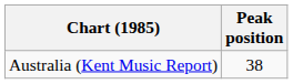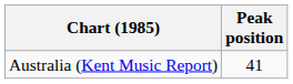 <table class="wikitable sortable">
 <tr>
 <th>Chart (1985)</th>
 <th>Peak<br>position</th>
 </tr>
 <tr>
 <td>Australia (<a href='#'>Kent Music Report</a>)</td>
-<td style="text-align:center;">38</td>
+<td style="text-align:center;">41</td>
 </tr>
 </table>
